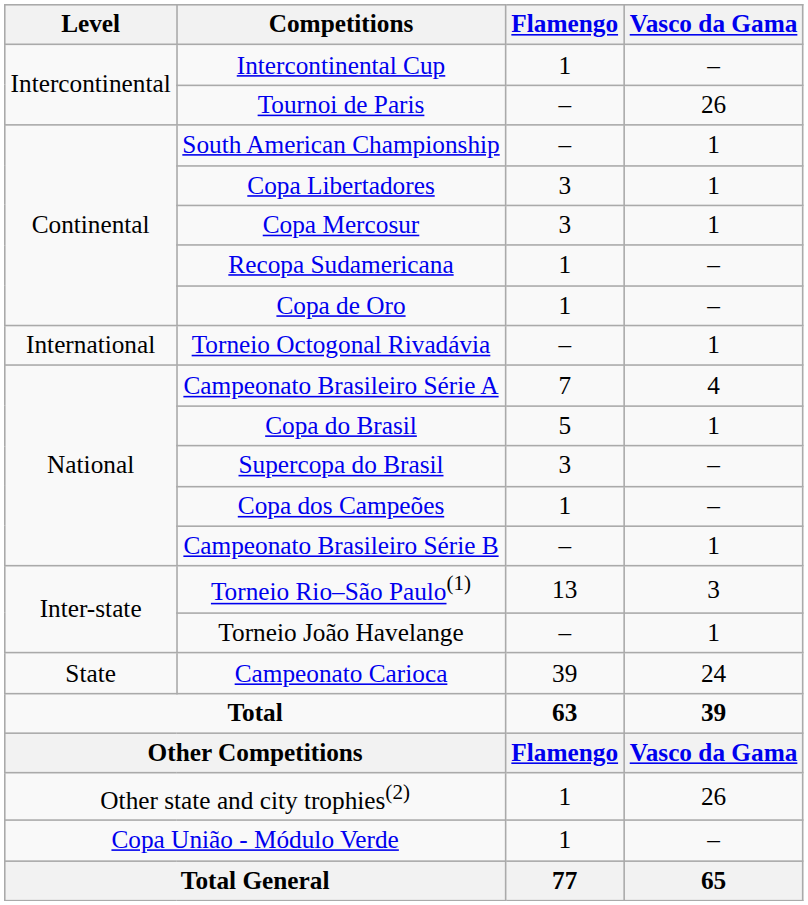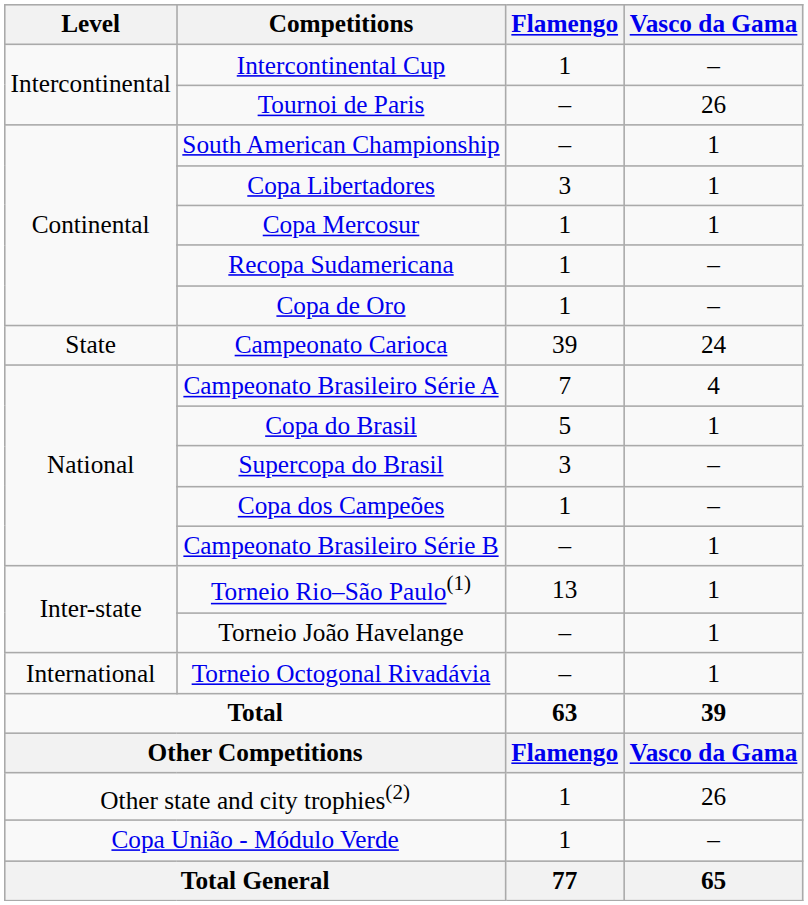 <table class="wikitable" style="text-align: center;">
 <tr>
 <th>Level</th>
 <th>Competitions</th>
 <th><a href='#'>Flamengo</a></th>
 <th><a href='#'>Vasco da Gama</a></th>
 </tr>
 <tr>
 <td rowspan="2">Intercontinental</td>
 <td><a href='#'>Intercontinental Cup</a></td>
 <td>1</td>
 <td>–</td>
 </tr>
 <tr>
 <td><a href='#'>Tournoi de Paris</a></td>
 <td>–</td>
 <td>26</td>
 </tr>
 <tr>
 <td rowspan="5">Continental</td>
 <td><a href='#'>South American Championship</a></td>
 <td>–</td>
 <td>1</td>
 </tr>
 <tr>
 <td><a href='#'>Copa Libertadores</a></td>
 <td>3</td>
 <td>1</td>
 </tr>
 <tr>
 <td><a href='#'>Copa Mercosur</a></td>
-<td>3</td>
+<td>1</td>
 <td>1</td>
 </tr>
 <tr>
 <td><a href='#'>Recopa Sudamericana</a></td>
 <td>1</td>
 <td>–</td>
 </tr>
 <tr>
 <td><a href='#'>Copa de Oro</a></td>
 <td>1</td>
 <td>–</td>
 </tr>
 <tr>
-<td>International</td>
-<td><a href='#'>Torneio Octogonal Rivadávia</a></td>
-<td>–</td>
-<td>1</td>
+<td>State</td>
+<td><a href='#'>Campeonato Carioca</a></td>
+<td>39</td>
+<td>24</td>
 </tr>
 <tr>
 <td rowspan="5">National</td>
 <td><a href='#'>Campeonato Brasileiro Série A</a></td>
 <td>7</td>
 <td>4</td>
 </tr>
 <tr>
 <td><a href='#'>Copa do Brasil</a></td>
 <td>5</td>
 <td>1</td>
 </tr>
 <tr>
 <td><a href='#'>Supercopa do Brasil</a></td>
 <td>3</td>
 <td>–</td>
 </tr>
 <tr>
 <td><a href='#'>Copa dos Campeões</a></td>
 <td>1</td>
 <td>–</td>
 </tr>
 <tr>
 <td><a href='#'>Campeonato Brasileiro Série B</a></td>
 <td>–</td>
 <td>1</td>
 </tr>
 <tr>
 <td rowspan="2">Inter-state</td>
 <td><a href='#'>Torneio Rio–São Paulo</a><sup>(1)</sup></td>
 <td>13</td>
-<td>3</td>
+<td>1</td>
 </tr>
 <tr>
 <td>Torneio João Havelange</td>
 <td>–</td>
 <td>1</td>
 </tr>
 <tr>
-<td>State</td>
-<td><a href='#'>Campeonato Carioca</a></td>
-<td>39</td>
-<td>24</td>
+<td>International</td>
+<td><a href='#'>Torneio Octogonal Rivadávia</a></td>
+<td>–</td>
+<td>1</td>
 </tr>
 <tr align="center">
 <td colspan="2"><strong>Total</strong></td>
 <td><strong>63</strong></td>
 <td><strong>39</strong></td>
 </tr>
 <tr>
 <th colspan="2">Other Competitions</th>
 <th><a href='#'>Flamengo</a></th>
 <th><a href='#'>Vasco da Gama</a></th>
 </tr>
 <tr>
 <td colspan="2">Other state and city trophies<sup>(2)</sup></td>
 <td>1</td>
 <td>26</td>
 </tr>
 <tr>
 <td colspan="2"><a href='#'>Copa União - Módulo Verde</a></td>
 <td>1</td>
 <td>–</td>
 </tr>
 <tr>
 <th colspan="2"><strong>Total General</strong></th>
 <th><strong>77</strong></th>
 <th><strong>65</strong></th>
 </tr>
 </table>
